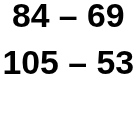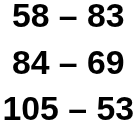 <table style="text-align:center">
 <tr>
 <th width=200></th>
 <th width=100></th>
 <th width=200></th>
+</tr>
+<tr>
+<td align=right></td>
+<td><strong>58 – 83</strong></td>
+<td align=left><strong></strong></td>
 </tr>
 <tr>
 <td align=right><strong></strong></td>
 <td><strong>84 – 69</strong></td>
 <td align=left></td>
 </tr>
 <tr>
 <td align=right><strong></strong></td>
 <td><strong>105 – 53</strong></td>
 <td align=left></td>
 </tr>
 </table>
